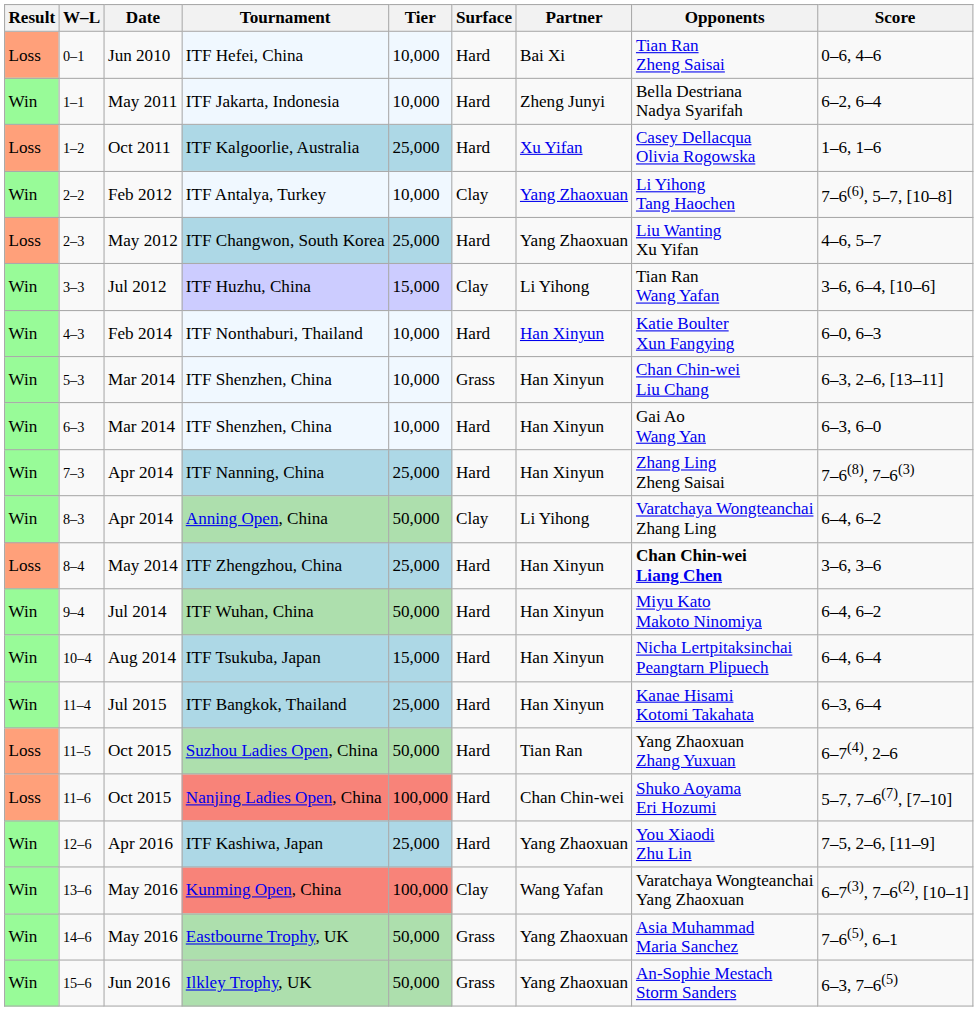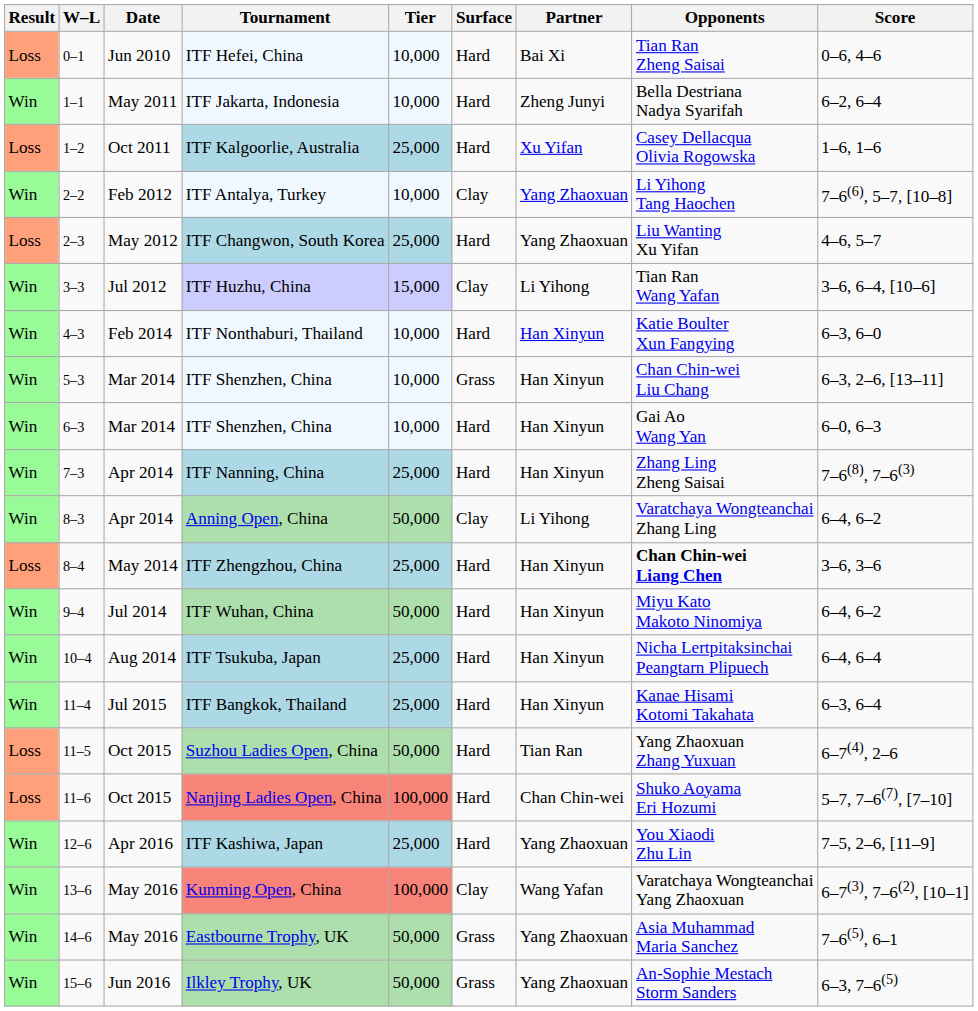 <table class="sortable wikitable">
 <tr>
 <th>Result</th>
 <th class="unsortable">W–L</th>
 <th>Date</th>
 <th>Tournament</th>
 <th>Tier</th>
 <th>Surface</th>
 <th>Partner</th>
 <th>Opponents</th>
 <th class="unsortable">Score</th>
 </tr>
 <tr>
 <td style="background:#ffa07a;">Loss</td>
 <td><small>0–1</small></td>
 <td>Jun 2010</td>
 <td style="background:#f0f8ff;">ITF Hefei, China</td>
 <td style="background:#f0f8ff;">10,000</td>
 <td>Hard</td>
 <td> Bai Xi</td>
 <td> <a href='#'>Tian Ran</a> <br>  <a href='#'>Zheng Saisai</a></td>
 <td>0–6, 4–6</td>
 </tr>
 <tr>
 <td style="background:#98fb98;">Win</td>
 <td><small>1–1</small></td>
 <td>May 2011</td>
 <td style="background:#f0f8ff;">ITF Jakarta, Indonesia</td>
 <td style="background:#f0f8ff;">10,000</td>
 <td>Hard</td>
 <td> Zheng Junyi</td>
 <td> Bella Destriana <br>  Nadya Syarifah</td>
 <td>6–2, 6–4</td>
 </tr>
 <tr>
 <td style="background:#ffa07a;">Loss</td>
 <td><small>1–2</small></td>
 <td>Oct 2011</td>
 <td style="background:lightblue;">ITF Kalgoorlie, Australia</td>
 <td style="background:lightblue;">25,000</td>
 <td>Hard</td>
 <td> <a href='#'>Xu Yifan</a></td>
 <td> <a href='#'>Casey Dellacqua</a> <br>  <a href='#'>Olivia Rogowska</a></td>
 <td>1–6, 1–6</td>
 </tr>
 <tr>
 <td style="background:#98fb98;">Win</td>
 <td><small>2–2</small></td>
 <td>Feb 2012</td>
 <td style="background:#f0f8ff;">ITF Antalya, Turkey</td>
 <td style="background:#f0f8ff;">10,000</td>
 <td>Clay</td>
 <td> <a href='#'>Yang Zhaoxuan</a></td>
 <td> <a href='#'>Li Yihong</a> <br>  <a href='#'>Tang Haochen</a></td>
 <td>7–6<sup>(6)</sup>, 5–7, [10–8]</td>
 </tr>
 <tr>
 <td style="background:#ffa07a;">Loss</td>
 <td><small>2–3</small></td>
 <td>May 2012</td>
 <td style="background:lightblue;">ITF Changwon, South Korea</td>
 <td style="background:lightblue;">25,000</td>
 <td>Hard</td>
 <td> Yang Zhaoxuan</td>
 <td> <a href='#'>Liu Wanting</a> <br>  Xu Yifan</td>
 <td>4–6, 5–7</td>
 </tr>
 <tr>
 <td style="background:#98fb98;">Win</td>
 <td><small>3–3</small></td>
 <td>Jul 2012</td>
 <td style="background:#ccccff;">ITF Huzhu, China</td>
 <td style="background:#ccccff;">15,000</td>
 <td>Clay</td>
 <td> Li Yihong</td>
 <td> Tian Ran <br>  <a href='#'>Wang Yafan</a></td>
 <td>3–6, 6–4, [10–6]</td>
 </tr>
 <tr>
 <td style="background:#98fb98;">Win</td>
 <td><small>4–3</small></td>
 <td>Feb 2014</td>
 <td style="background:#f0f8ff;">ITF Nonthaburi, Thailand</td>
 <td style="background:#f0f8ff;">10,000</td>
 <td>Hard</td>
 <td> <a href='#'>Han Xinyun</a></td>
 <td> <a href='#'>Katie Boulter</a> <br>  <a href='#'>Xun Fangying</a></td>
-<td>6–0, 6–3</td>
+<td>6–3, 6–0</td>
 </tr>
 <tr>
 <td style="background:#98fb98;">Win</td>
 <td><small>5–3</small></td>
 <td>Mar 2014</td>
 <td style="background:#f0f8ff;">ITF Shenzhen, China</td>
 <td style="background:#f0f8ff;">10,000</td>
 <td>Grass</td>
 <td> Han Xinyun</td>
 <td> <a href='#'>Chan Chin-wei</a> <br>  <a href='#'>Liu Chang</a></td>
 <td>6–3, 2–6, [13–11]</td>
 </tr>
 <tr>
 <td style="background:#98fb98;">Win</td>
 <td><small>6–3</small></td>
 <td>Mar 2014</td>
 <td style="background:#f0f8ff;">ITF Shenzhen, China</td>
 <td style="background:#f0f8ff;">10,000</td>
 <td>Hard</td>
 <td> Han Xinyun</td>
 <td> Gai Ao <br>  <a href='#'>Wang Yan</a></td>
-<td>6–3, 6–0</td>
+<td>6–0, 6–3</td>
 </tr>
 <tr>
 <td style="background:#98fb98;">Win</td>
 <td><small>7–3</small></td>
 <td>Apr 2014</td>
 <td style="background:lightblue;">ITF Nanning, China</td>
 <td style="background:lightblue;">25,000</td>
 <td>Hard</td>
 <td> Han Xinyun</td>
 <td> <a href='#'>Zhang Ling</a> <br>  Zheng Saisai</td>
 <td>7–6<sup>(8)</sup>, 7–6<sup>(3)</sup></td>
 </tr>
 <tr>
 <td style="background:#98fb98;">Win</td>
 <td><small>8–3</small></td>
 <td>Apr 2014</td>
 <td style="background:#addfad;"><a href='#'>Anning Open</a>, China</td>
 <td style="background:#addfad;">50,000</td>
 <td>Clay</td>
 <td> Li Yihong</td>
 <td> <a href='#'>Varatchaya Wongteanchai</a> <br>  Zhang Ling</td>
 <td>6–4, 6–2</td>
 </tr>
 <tr>
 <td style="background:#ffa07a;">Loss</td>
 <td><small>8–4</small></td>
 <td>May 2014</td>
 <td style="background:lightblue;">ITF Zhengzhou, China</td>
 <td style="background:lightblue;">25,000</td>
 <td>Hard</td>
 <td> Han Xinyun</td>
 <td><strong> Chan Chin-wei <br>  <a href='#'>Liang Chen</a></strong></td>
 <td>3–6, 3–6</td>
 </tr>
 <tr>
 <td style="background:#98fb98;">Win</td>
 <td><small>9–4</small></td>
 <td>Jul 2014</td>
 <td style="background:#addfad;">ITF Wuhan, China</td>
 <td style="background:#addfad;">50,000</td>
 <td>Hard</td>
 <td> Han Xinyun</td>
 <td> <a href='#'>Miyu Kato</a> <br>  <a href='#'>Makoto Ninomiya</a></td>
 <td>6–4, 6–2</td>
 </tr>
 <tr>
 <td style="background:#98fb98;">Win</td>
 <td><small>10–4</small></td>
 <td>Aug 2014</td>
 <td style="background:lightblue;">ITF Tsukuba, Japan</td>
-<td style="background:lightblue;">15,000</td>
+<td style="background:lightblue;">25,000</td>
 <td>Hard</td>
 <td> Han Xinyun</td>
 <td> <a href='#'>Nicha Lertpitaksinchai</a> <br>  <a href='#'>Peangtarn Plipuech</a></td>
 <td>6–4, 6–4</td>
 </tr>
 <tr>
 <td style="background:#98fb98;">Win</td>
 <td><small>11–4</small></td>
 <td>Jul 2015</td>
 <td style="background:lightblue;">ITF Bangkok, Thailand</td>
 <td style="background:lightblue;">25,000</td>
 <td>Hard</td>
 <td> Han Xinyun</td>
 <td> <a href='#'>Kanae Hisami</a> <br>  <a href='#'>Kotomi Takahata</a></td>
 <td>6–3, 6–4</td>
 </tr>
 <tr>
 <td style="background:#ffa07a;">Loss</td>
 <td><small>11–5</small></td>
 <td>Oct 2015</td>
 <td style="background:#addfad;"><a href='#'>Suzhou Ladies Open</a>, China</td>
 <td style="background:#addfad;">50,000</td>
 <td>Hard</td>
 <td> Tian Ran</td>
 <td> Yang Zhaoxuan <br>  <a href='#'>Zhang Yuxuan</a></td>
 <td>6–7<sup>(4)</sup>, 2–6</td>
 </tr>
 <tr>
 <td style="background:#ffa07a;">Loss</td>
 <td><small>11–6</small></td>
 <td>Oct 2015</td>
 <td style="background:#f88379;"><a href='#'>Nanjing Ladies Open</a>, China</td>
 <td style="background:#f88379;">100,000</td>
 <td>Hard</td>
 <td> Chan Chin-wei</td>
 <td> <a href='#'>Shuko Aoyama</a> <br>  <a href='#'>Eri Hozumi</a></td>
 <td>5–7, 7–6<sup>(7)</sup>, [7–10]</td>
 </tr>
 <tr>
 <td style="background:#98fb98;">Win</td>
 <td><small>12–6</small></td>
 <td>Apr 2016</td>
 <td style="background:lightblue;">ITF Kashiwa, Japan</td>
 <td style="background:lightblue;">25,000</td>
 <td>Hard</td>
 <td> Yang Zhaoxuan</td>
 <td> <a href='#'>You Xiaodi</a> <br>  <a href='#'>Zhu Lin</a></td>
 <td>7–5, 2–6, [11–9]</td>
 </tr>
 <tr>
 <td style="background:#98fb98;">Win</td>
 <td><small>13–6</small></td>
 <td>May 2016</td>
 <td style="background:#f88379;"><a href='#'>Kunming Open</a>, China</td>
 <td style="background:#f88379;">100,000</td>
 <td>Clay</td>
 <td> Wang Yafan</td>
 <td> Varatchaya Wongteanchai <br>  Yang Zhaoxuan</td>
 <td>6–7<sup>(3)</sup>, 7–6<sup>(2)</sup>, [10–1]</td>
 </tr>
 <tr>
 <td style="background:#98fb98;">Win</td>
 <td><small>14–6</small></td>
 <td>May 2016</td>
 <td style="background:#addfad;"><a href='#'>Eastbourne Trophy</a>, UK</td>
 <td style="background:#addfad;">50,000</td>
 <td>Grass</td>
 <td> Yang Zhaoxuan</td>
 <td> <a href='#'>Asia Muhammad</a> <br>  <a href='#'>Maria Sanchez</a></td>
 <td>7–6<sup>(5)</sup>, 6–1</td>
 </tr>
 <tr>
 <td style="background:#98fb98;">Win</td>
 <td><small>15–6</small></td>
 <td>Jun 2016</td>
 <td style="background:#addfad;"><a href='#'>Ilkley Trophy</a>, UK</td>
 <td style="background:#addfad;">50,000</td>
 <td>Grass</td>
 <td> Yang Zhaoxuan</td>
 <td> <a href='#'>An-Sophie Mestach</a> <br>  <a href='#'>Storm Sanders</a></td>
 <td>6–3, 7–6<sup>(5)</sup></td>
 </tr>
 </table>
